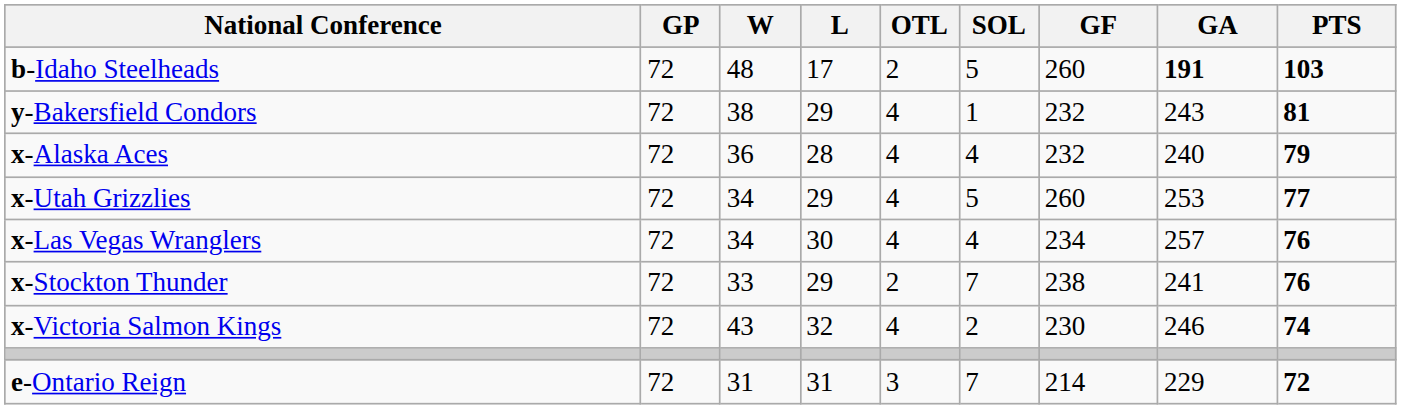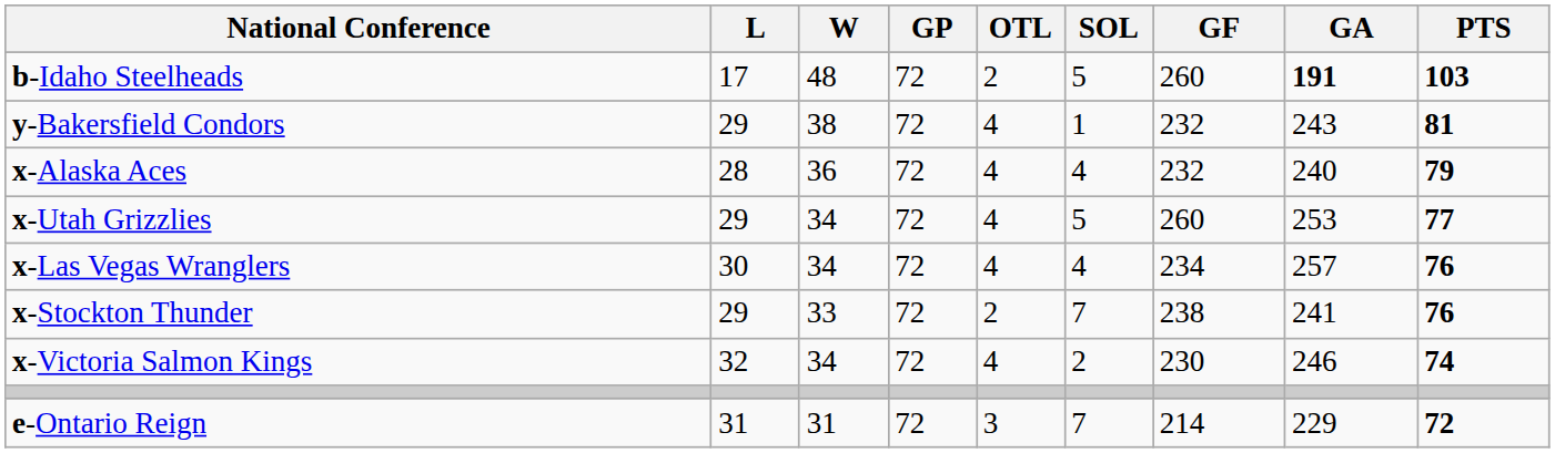 <table class="wikitable">
 <tr>
 <th width="40%">National Conference</th>
+<th width="5%">L</th>
+<th width="5%">W</th>
 <th width="5%">GP</th>
-<th width="5%">W</th>
-<th width="5%">L</th>
 <th width="5%">OTL</th>
 <th width="5%">SOL</th>
 <th width="7.5%">GF</th>
 <th width="7.5%">GA</th>
 <th width="7.5%">PTS</th>
 </tr>
 <tr>
 <td align=left><strong>b</strong>-<a href='#'>Idaho Steelheads</a></td>
+<td>17</td>
+<td>48</td>
 <td>72</td>
-<td>48</td>
-<td>17</td>
 <td>2</td>
 <td>5</td>
 <td>260</td>
 <td><strong>191</strong></td>
 <td><strong>103</strong></td>
 </tr>
 <tr>
 <td align=left><strong>y</strong>-<a href='#'>Bakersfield Condors</a></td>
+<td>29</td>
+<td>38</td>
 <td>72</td>
-<td>38</td>
-<td>29</td>
 <td>4</td>
 <td>1</td>
 <td>232</td>
 <td>243</td>
 <td><strong>81</strong></td>
 </tr>
 <tr>
 <td align=left><strong>x</strong>-<a href='#'>Alaska Aces</a></td>
+<td>28</td>
+<td>36</td>
 <td>72</td>
-<td>36</td>
-<td>28</td>
 <td>4</td>
 <td>4</td>
 <td>232</td>
 <td>240</td>
 <td><strong>79</strong></td>
 </tr>
 <tr>
 <td align=left><strong>x</strong>-<a href='#'>Utah Grizzlies</a></td>
+<td>29</td>
+<td>34</td>
 <td>72</td>
-<td>34</td>
-<td>29</td>
 <td>4</td>
 <td>5</td>
 <td>260</td>
 <td>253</td>
 <td><strong>77</strong></td>
 </tr>
 <tr>
 <td align=left><strong>x</strong>-<a href='#'>Las Vegas Wranglers</a></td>
+<td>30</td>
+<td>34</td>
 <td>72</td>
-<td>34</td>
-<td>30</td>
 <td>4</td>
 <td>4</td>
 <td>234</td>
 <td>257</td>
 <td><strong>76</strong></td>
 </tr>
 <tr>
 <td align=left><strong>x</strong>-<a href='#'>Stockton Thunder</a></td>
+<td>29</td>
+<td>33</td>
 <td>72</td>
-<td>33</td>
-<td>29</td>
 <td>2</td>
 <td>7</td>
 <td>238</td>
 <td>241</td>
 <td><strong>76</strong></td>
 </tr>
 <tr>
 <td align=left><strong>x</strong>-<a href='#'>Victoria Salmon Kings</a></td>
+<td>32</td>
+<td>34</td>
 <td>72</td>
-<td>43</td>
-<td>32</td>
 <td>4</td>
 <td>2</td>
 <td>230</td>
 <td>246</td>
 <td><strong>74</strong></td>
 </tr>
 <tr bgcolor="#cccccc">
 <td></td>
 <td></td>
 <td></td>
 <td></td>
 <td></td>
 <td></td>
 <td></td>
 <td></td>
 <td></td>
 </tr>
 <tr>
 <td align=left><strong>e</strong>-<a href='#'>Ontario Reign</a></td>
-<td>72</td>
 <td>31</td>
 <td>31</td>
+<td>72</td>
 <td>3</td>
 <td>7</td>
 <td>214</td>
 <td>229</td>
 <td><strong>72</strong></td>
 </tr>
 </table>
